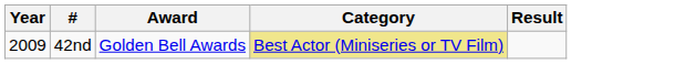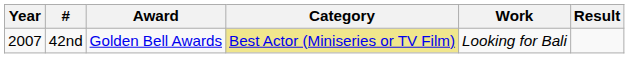 <table class="wikitable sortable">
 <tr>
 <th>Year</th>
 <th>#</th>
 <th>Award</th>
 <th>Category</th>
+<th>Work</th>
 <th>Result</th>
 </tr>
 <tr>
-<td>2009</td>
+<td>2007</td>
 <td>42nd</td>
 <td><a href='#'>Golden Bell Awards</a></td>
 <td style="background: khaki;"><a href='#'>Best Actor (Miniseries or TV Film)</a></td>
+<td><em>Looking for Bali</em></td>
 <td></td>
 </tr>
 </table>
